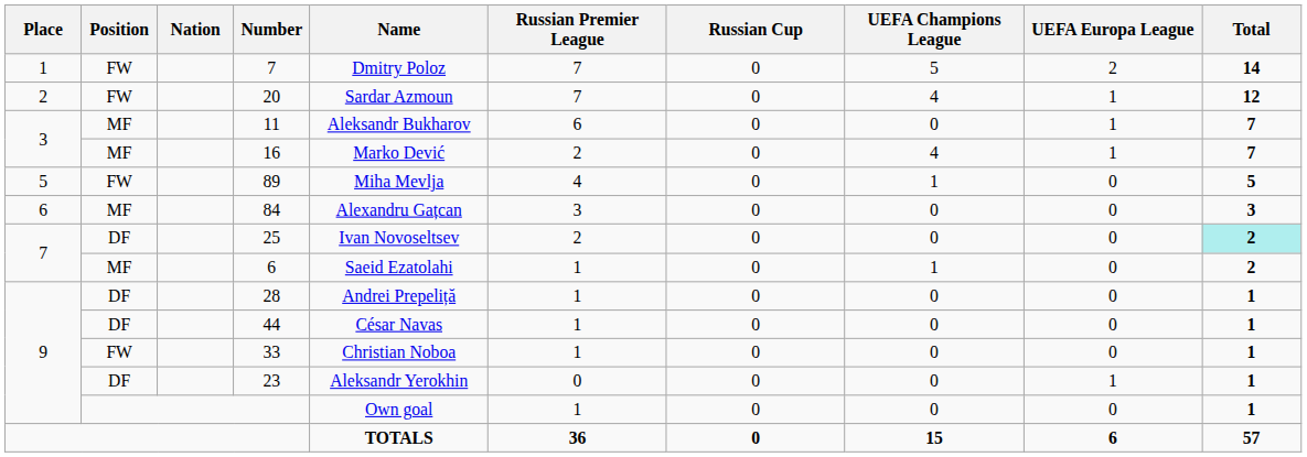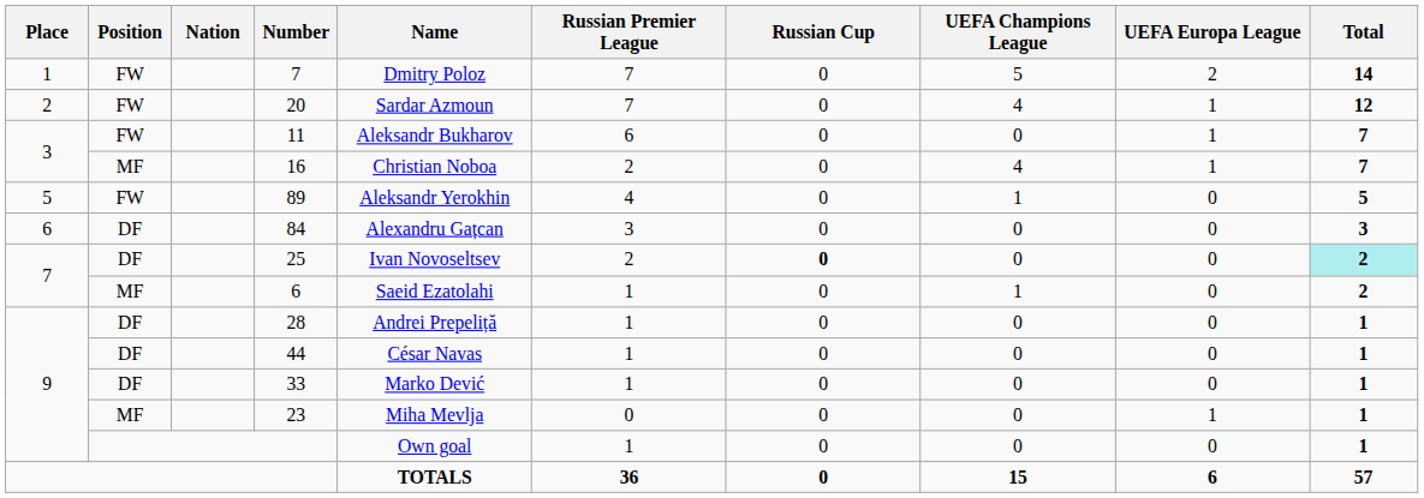 <table class="wikitable" style="font-size: 95%; text-align: center;">
 <tr>
 <th width=60>Place</th>
 <th width=60>Position</th>
 <th width=60>Nation</th>
 <th width=60>Number</th>
 <th width=150>Name</th>
 <th width=150>Russian Premier League</th>
 <th width=150>Russian Cup</th>
 <th width=150>UEFA Champions League</th>
 <th width=150>UEFA Europa League</th>
 <th width=80>Total</th>
 </tr>
 <tr>
 <td>1</td>
 <td>FW</td>
 <td></td>
 <td>7</td>
 <td><a href='#'>Dmitry Poloz</a></td>
 <td>7</td>
 <td>0</td>
 <td>5</td>
 <td>2</td>
 <td><strong>14</strong></td>
 </tr>
 <tr>
 <td>2</td>
 <td>FW</td>
 <td></td>
 <td>20</td>
 <td><a href='#'>Sardar Azmoun</a></td>
 <td>7</td>
 <td>0</td>
 <td>4</td>
 <td>1</td>
 <td><strong>12</strong></td>
 </tr>
 <tr>
 <td rowspan="2">3</td>
-<td>MF</td>
+<td>FW</td>
 <td></td>
 <td>11</td>
 <td><a href='#'>Aleksandr Bukharov</a></td>
 <td>6</td>
 <td>0</td>
 <td>0</td>
 <td>1</td>
 <td><strong>7</strong></td>
 </tr>
 <tr>
 <td>MF</td>
 <td></td>
 <td>16</td>
-<td><a href='#'>Marko Dević</a></td>
+<td><a href='#'>Christian Noboa</a></td>
 <td>2</td>
 <td>0</td>
 <td>4</td>
 <td>1</td>
 <td><strong>7</strong></td>
 </tr>
 <tr>
 <td>5</td>
 <td>FW</td>
 <td></td>
 <td>89</td>
-<td><a href='#'>Miha Mevlja</a></td>
+<td><a href='#'>Aleksandr Yerokhin</a></td>
 <td>4</td>
 <td>0</td>
 <td>1</td>
 <td>0</td>
 <td><strong>5</strong></td>
 </tr>
 <tr>
 <td>6</td>
-<td>MF</td>
+<td>DF</td>
 <td></td>
 <td>84</td>
 <td><a href='#'>Alexandru Gațcan</a></td>
 <td>3</td>
 <td>0</td>
 <td>0</td>
 <td>0</td>
 <td><strong>3</strong></td>
 </tr>
 <tr>
 <td rowspan="2">7</td>
 <td>DF</td>
 <td></td>
 <td>25</td>
 <td><a href='#'>Ivan Novoseltsev</a></td>
 <td>2</td>
-<td>0</td>
+<td><strong>0</strong></td>
 <td>0</td>
 <td>0</td>
 <td style="background: paleturquoise;"><strong>2</strong></td>
 </tr>
 <tr>
 <td>MF</td>
 <td></td>
 <td>6</td>
 <td><a href='#'>Saeid Ezatolahi</a></td>
 <td>1</td>
 <td>0</td>
 <td>1</td>
 <td>0</td>
 <td><strong>2</strong></td>
 </tr>
 <tr>
 <td rowspan="5">9</td>
 <td>DF</td>
 <td></td>
 <td>28</td>
 <td><a href='#'>Andrei Prepeliță</a></td>
 <td>1</td>
 <td>0</td>
 <td>0</td>
 <td>0</td>
 <td><strong>1</strong></td>
 </tr>
 <tr>
 <td>DF</td>
 <td></td>
 <td>44</td>
 <td><a href='#'>César Navas</a></td>
 <td>1</td>
 <td>0</td>
 <td>0</td>
 <td>0</td>
 <td><strong>1</strong></td>
 </tr>
 <tr>
-<td>FW</td>
+<td>DF</td>
 <td></td>
 <td>33</td>
-<td><a href='#'>Christian Noboa</a></td>
+<td><a href='#'>Marko Dević</a></td>
 <td>1</td>
 <td>0</td>
 <td>0</td>
 <td>0</td>
 <td><strong>1</strong></td>
 </tr>
 <tr>
-<td>DF</td>
+<td>MF</td>
 <td></td>
 <td>23</td>
-<td><a href='#'>Aleksandr Yerokhin</a></td>
+<td><a href='#'>Miha Mevlja</a></td>
 <td>0</td>
 <td>0</td>
 <td>0</td>
 <td>1</td>
 <td><strong>1</strong></td>
 </tr>
 <tr>
 <td colspan="3"></td>
 <td><a href='#'>Own goal</a></td>
 <td>1</td>
 <td>0</td>
 <td>0</td>
 <td>0</td>
 <td><strong>1</strong></td>
 </tr>
 <tr>
 <td colspan="4"></td>
 <td><strong>TOTALS</strong></td>
 <td><strong>36</strong></td>
 <td><strong>0</strong></td>
 <td><strong>15</strong></td>
 <td><strong>6</strong></td>
 <td><strong>57</strong></td>
 </tr>
 </table>
